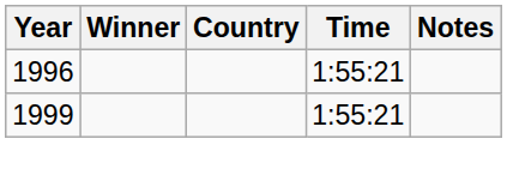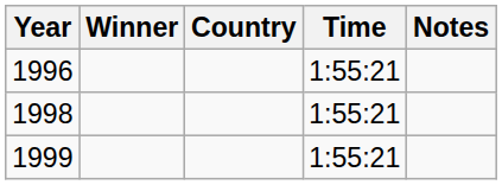 <table class="wikitable sortable" style="font-size: 95%;">
 <tr>
 <th>Year</th>
 <th>Winner</th>
 <th>Country</th>
 <th>Time</th>
 <th class="unsortable">Notes</th>
 </tr>
 <tr>
 <td>1996</td>
 <td></td>
 <td></td>
 <td>1:55:21</td>
 <td></td>
 </tr>
 <tr>
+<td>1998</td>
+<td></td>
+<td></td>
+<td>1:55:21</td>
+<td></td>
+</tr>
+<tr>
 <td>1999</td>
 <td></td>
 <td></td>
 <td>1:55:21</td>
 <td></td>
 </tr>
 </table>
